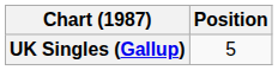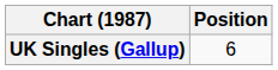 <table class="wikitable plainrowheaders" style="text-align:center">
 <tr>
 <th scope="col">Chart (1987)</th>
 <th scope="col">Position</th>
 </tr>
 <tr>
 <th scope="row">UK Singles (<a href='#'>Gallup</a>)</th>
-<td>5</td>
+<td>6</td>
 </tr>
 </table>
